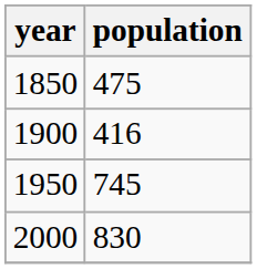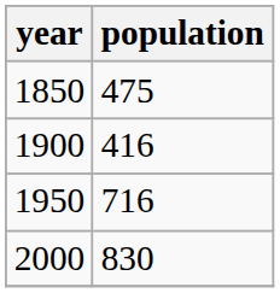 <table class="wikitable">
 <tr>
 <th>year</th>
 <th>population</th>
 </tr>
 <tr>
 <td>1850</td>
 <td>475</td>
 </tr>
 <tr>
 <td>1900</td>
 <td>416</td>
 </tr>
 <tr>
 <td>1950</td>
-<td>745</td>
+<td>716</td>
 </tr>
 <tr>
 <td>2000</td>
 <td>830</td>
 </tr>
 <tr>
 </tr>
 </table>
